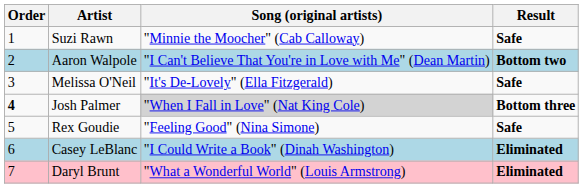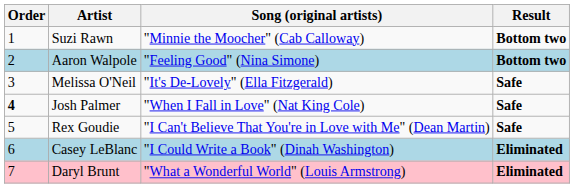 <table class=wikitable>
 <tr>
 <th>Order</th>
 <th>Artist</th>
 <th>Song (original artists)</th>
 <th>Result</th>
 </tr>
 <tr>
 <td>1</td>
 <td>Suzi Rawn</td>
 <td>"<a href='#'>Minnie the Moocher</a>" (<a href='#'>Cab Calloway</a>)</td>
-<td><strong>Safe</strong></td>
+<td><strong>Bottom two</strong></td>
 </tr>
 <tr style="background:lightblue;">
 <td>2</td>
 <td>Aaron Walpole</td>
-<td>"<a href='#'>I Can't Believe That You're in Love with Me</a>" (<a href='#'>Dean Martin</a>)</td>
+<td>"<a href='#'>Feeling Good</a>" (<a href='#'>Nina Simone</a>)</td>
 <td><strong>Bottom two</strong></td>
 </tr>
 <tr>
 <td>3</td>
 <td>Melissa O'Neil</td>
 <td>"<a href='#'>It's De-Lovely</a>" (<a href='#'>Ella Fitzgerald</a>)</td>
 <td><strong>Safe</strong></td>
 </tr>
 <tr>
 <td><strong>4</strong></td>
 <td>Josh Palmer</td>
-<td style="background: lightgrey;">"<a href='#'>When I Fall in Love</a>" (<a href='#'>Nat King Cole</a>)</td>
-<td><strong>Bottom three</strong></td>
+<td>"<a href='#'>When I Fall in Love</a>" (<a href='#'>Nat King Cole</a>)</td>
+<td><strong>Safe</strong></td>
 </tr>
 <tr>
 <td>5</td>
 <td>Rex Goudie</td>
-<td>"<a href='#'>Feeling Good</a>" (<a href='#'>Nina Simone</a>)</td>
+<td>"<a href='#'>I Can't Believe That You're in Love with Me</a>" (<a href='#'>Dean Martin</a>)</td>
 <td><strong>Safe</strong></td>
 </tr>
 <tr style="background:lightblue;">
 <td>6</td>
 <td>Casey LeBlanc</td>
 <td>"<a href='#'>I Could Write a Book</a>" (<a href='#'>Dinah Washington</a>)</td>
 <td><strong>Eliminated</strong></td>
 </tr>
 <tr style="background:pink;">
 <td>7</td>
 <td>Daryl Brunt</td>
 <td>"<a href='#'>What a Wonderful World</a>" (<a href='#'>Louis Armstrong</a>)</td>
 <td><strong>Eliminated</strong></td>
 </tr>
 </table>
